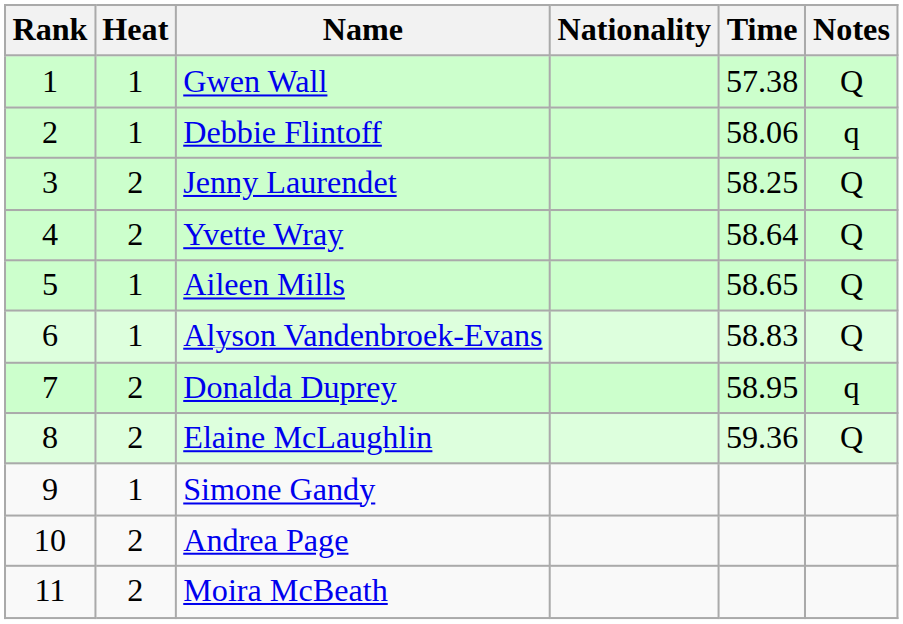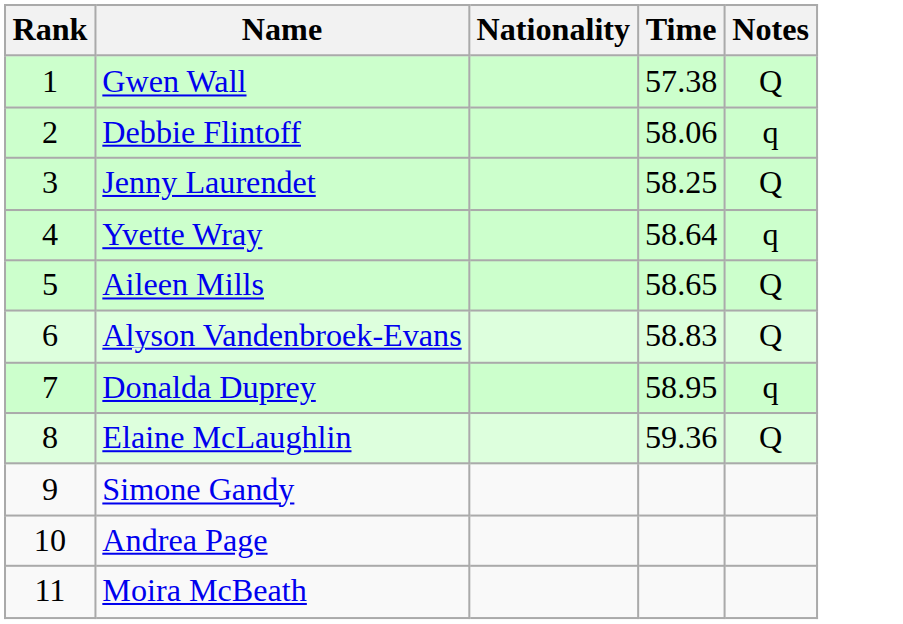 <table class="wikitable sortable" style="text-align:center">
 <tr>
 <th>Rank</th>
-<th>Heat</th>
 <th>Name</th>
 <th>Nationality</th>
 <th>Time</th>
 <th>Notes</th>
 </tr>
 <tr bgcolor=ccffcc>
-<td>1</td>
 <td>1</td>
 <td align=left><a href='#'>Gwen Wall</a></td>
 <td align=left></td>
 <td>57.38</td>
 <td>Q</td>
 </tr>
 <tr bgcolor=ccffcc>
 <td>2</td>
-<td>1</td>
 <td align=left><a href='#'>Debbie Flintoff</a></td>
 <td align=left></td>
 <td>58.06</td>
 <td>q</td>
 </tr>
 <tr bgcolor=ccffcc>
 <td>3</td>
-<td>2</td>
 <td align=left><a href='#'>Jenny Laurendet</a></td>
 <td align=left></td>
 <td>58.25</td>
 <td>Q</td>
 </tr>
 <tr bgcolor=ccffcc>
 <td>4</td>
-<td>2</td>
 <td align=left><a href='#'>Yvette Wray</a></td>
 <td align=left></td>
 <td>58.64</td>
-<td>Q</td>
+<td>q</td>
 </tr>
 <tr bgcolor=ccffcc>
 <td>5</td>
-<td>1</td>
 <td align=left><a href='#'>Aileen Mills</a></td>
 <td align=left></td>
 <td>58.65</td>
 <td>Q</td>
 </tr>
 <tr bgcolor=ddffdd>
 <td>6</td>
-<td>1</td>
 <td align=left><a href='#'>Alyson Vandenbroek-Evans</a></td>
 <td align=left></td>
 <td>58.83</td>
 <td>Q</td>
 </tr>
 <tr bgcolor=ccffcc>
 <td>7</td>
-<td>2</td>
 <td align=left><a href='#'>Donalda Duprey</a></td>
 <td align=left></td>
 <td>58.95</td>
 <td>q</td>
 </tr>
 <tr bgcolor=ddffdd>
 <td>8</td>
-<td>2</td>
 <td align=left><a href='#'>Elaine McLaughlin</a></td>
 <td align=left></td>
 <td>59.36</td>
 <td>Q</td>
 </tr>
 <tr>
 <td>9</td>
-<td>1</td>
 <td align=left><a href='#'>Simone Gandy</a></td>
 <td align=left></td>
 <td></td>
 <td></td>
 </tr>
 <tr>
 <td>10</td>
-<td>2</td>
 <td align=left><a href='#'>Andrea Page</a></td>
 <td align=left></td>
 <td></td>
 <td></td>
 </tr>
 <tr>
 <td>11</td>
-<td>2</td>
 <td align=left><a href='#'>Moira McBeath</a></td>
 <td align=left></td>
 <td></td>
 <td></td>
 </tr>
 </table>
